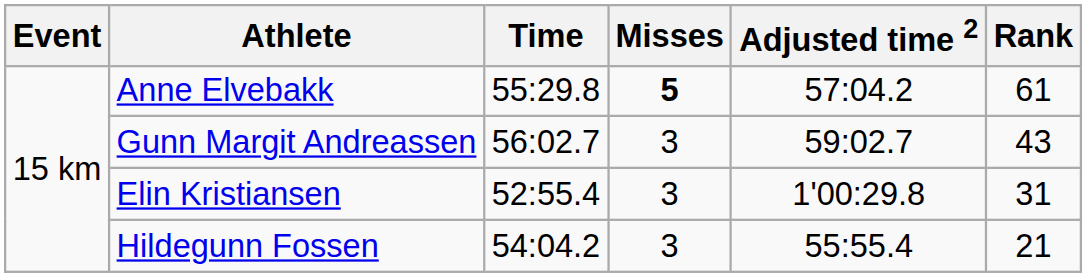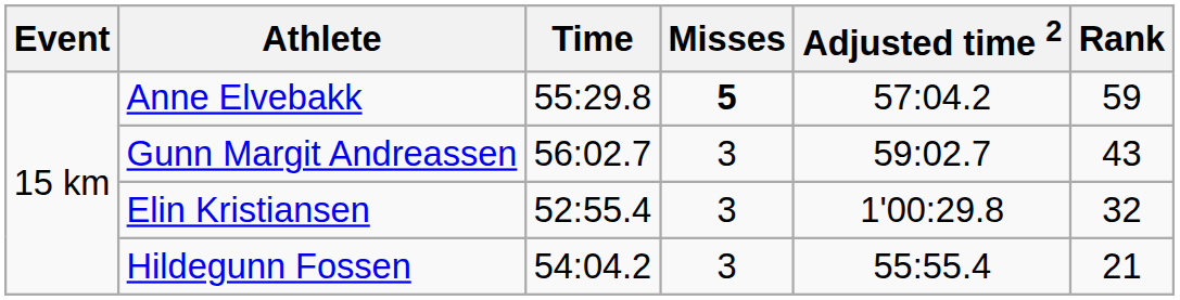 <table class="wikitable" style="font-size:90%">
 <tr>
 <th>Event</th>
 <th>Athlete</th>
 <th>Time</th>
 <th>Misses</th>
 <th>Adjusted time <sup>2</sup></th>
 <th>Rank</th>
 </tr>
 <tr>
 <td rowspan="4">15 km</td>
 <td><a href='#'>Anne Elvebakk</a></td>
 <td align="center">55:29.8</td>
 <td align="center"><strong>5</strong></td>
 <td align="center">57:04.2</td>
-<td align="center">61</td>
+<td align="center">59</td>
 </tr>
 <tr>
 <td><a href='#'>Gunn Margit Andreassen</a></td>
 <td align="center">56:02.7</td>
 <td align="center">3</td>
 <td align="center">59:02.7</td>
 <td align="center">43</td>
 </tr>
 <tr>
 <td><a href='#'>Elin Kristiansen</a></td>
 <td align="center">52:55.4</td>
 <td align="center">3</td>
 <td align="center">1'00:29.8</td>
-<td align="center">31</td>
+<td align="center">32</td>
 </tr>
 <tr>
 <td><a href='#'>Hildegunn Fossen</a></td>
 <td align="center">54:04.2</td>
 <td align="center">3</td>
 <td align="center">55:55.4</td>
 <td align="center">21</td>
 </tr>
 </table>
